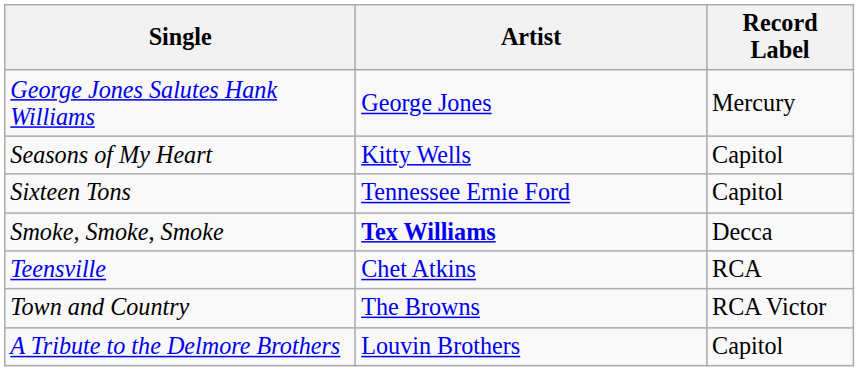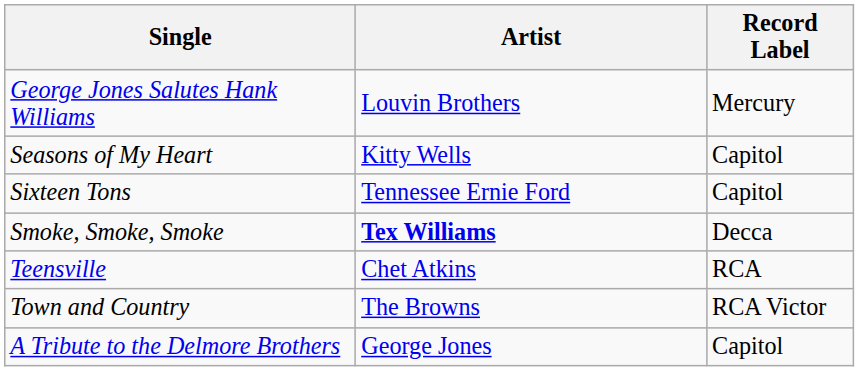 <table class="wikitable sortable">
 <tr>
 <th width="225">Single</th>
 <th width="225">Artist</th>
 <th width="90">Record Label</th>
 </tr>
 <tr>
 <td><em><a href='#'>George Jones Salutes Hank Williams</a></em></td>
-<td><a href='#'>George Jones</a></td>
+<td><a href='#'>Louvin Brothers</a></td>
 <td>Mercury</td>
 </tr>
 <tr>
 <td><em>Seasons of My Heart</em></td>
 <td><a href='#'>Kitty Wells</a></td>
 <td>Capitol</td>
 </tr>
 <tr>
 <td><em>Sixteen Tons</em></td>
 <td><a href='#'>Tennessee Ernie Ford</a></td>
 <td>Capitol</td>
 </tr>
 <tr>
 <td><em>Smoke, Smoke, Smoke</em></td>
 <td><strong><a href='#'>Tex Williams</a></strong></td>
 <td>Decca</td>
 </tr>
 <tr>
 <td><em><a href='#'>Teensville</a></em></td>
 <td><a href='#'>Chet Atkins</a></td>
 <td>RCA</td>
 </tr>
 <tr>
 <td><em>Town and Country</em></td>
 <td><a href='#'>The Browns</a></td>
 <td>RCA Victor</td>
 </tr>
 <tr>
 <td><em><a href='#'>A Tribute to the Delmore Brothers</a></em></td>
-<td><a href='#'>Louvin Brothers</a></td>
+<td><a href='#'>George Jones</a></td>
 <td>Capitol</td>
 </tr>
 </table>
